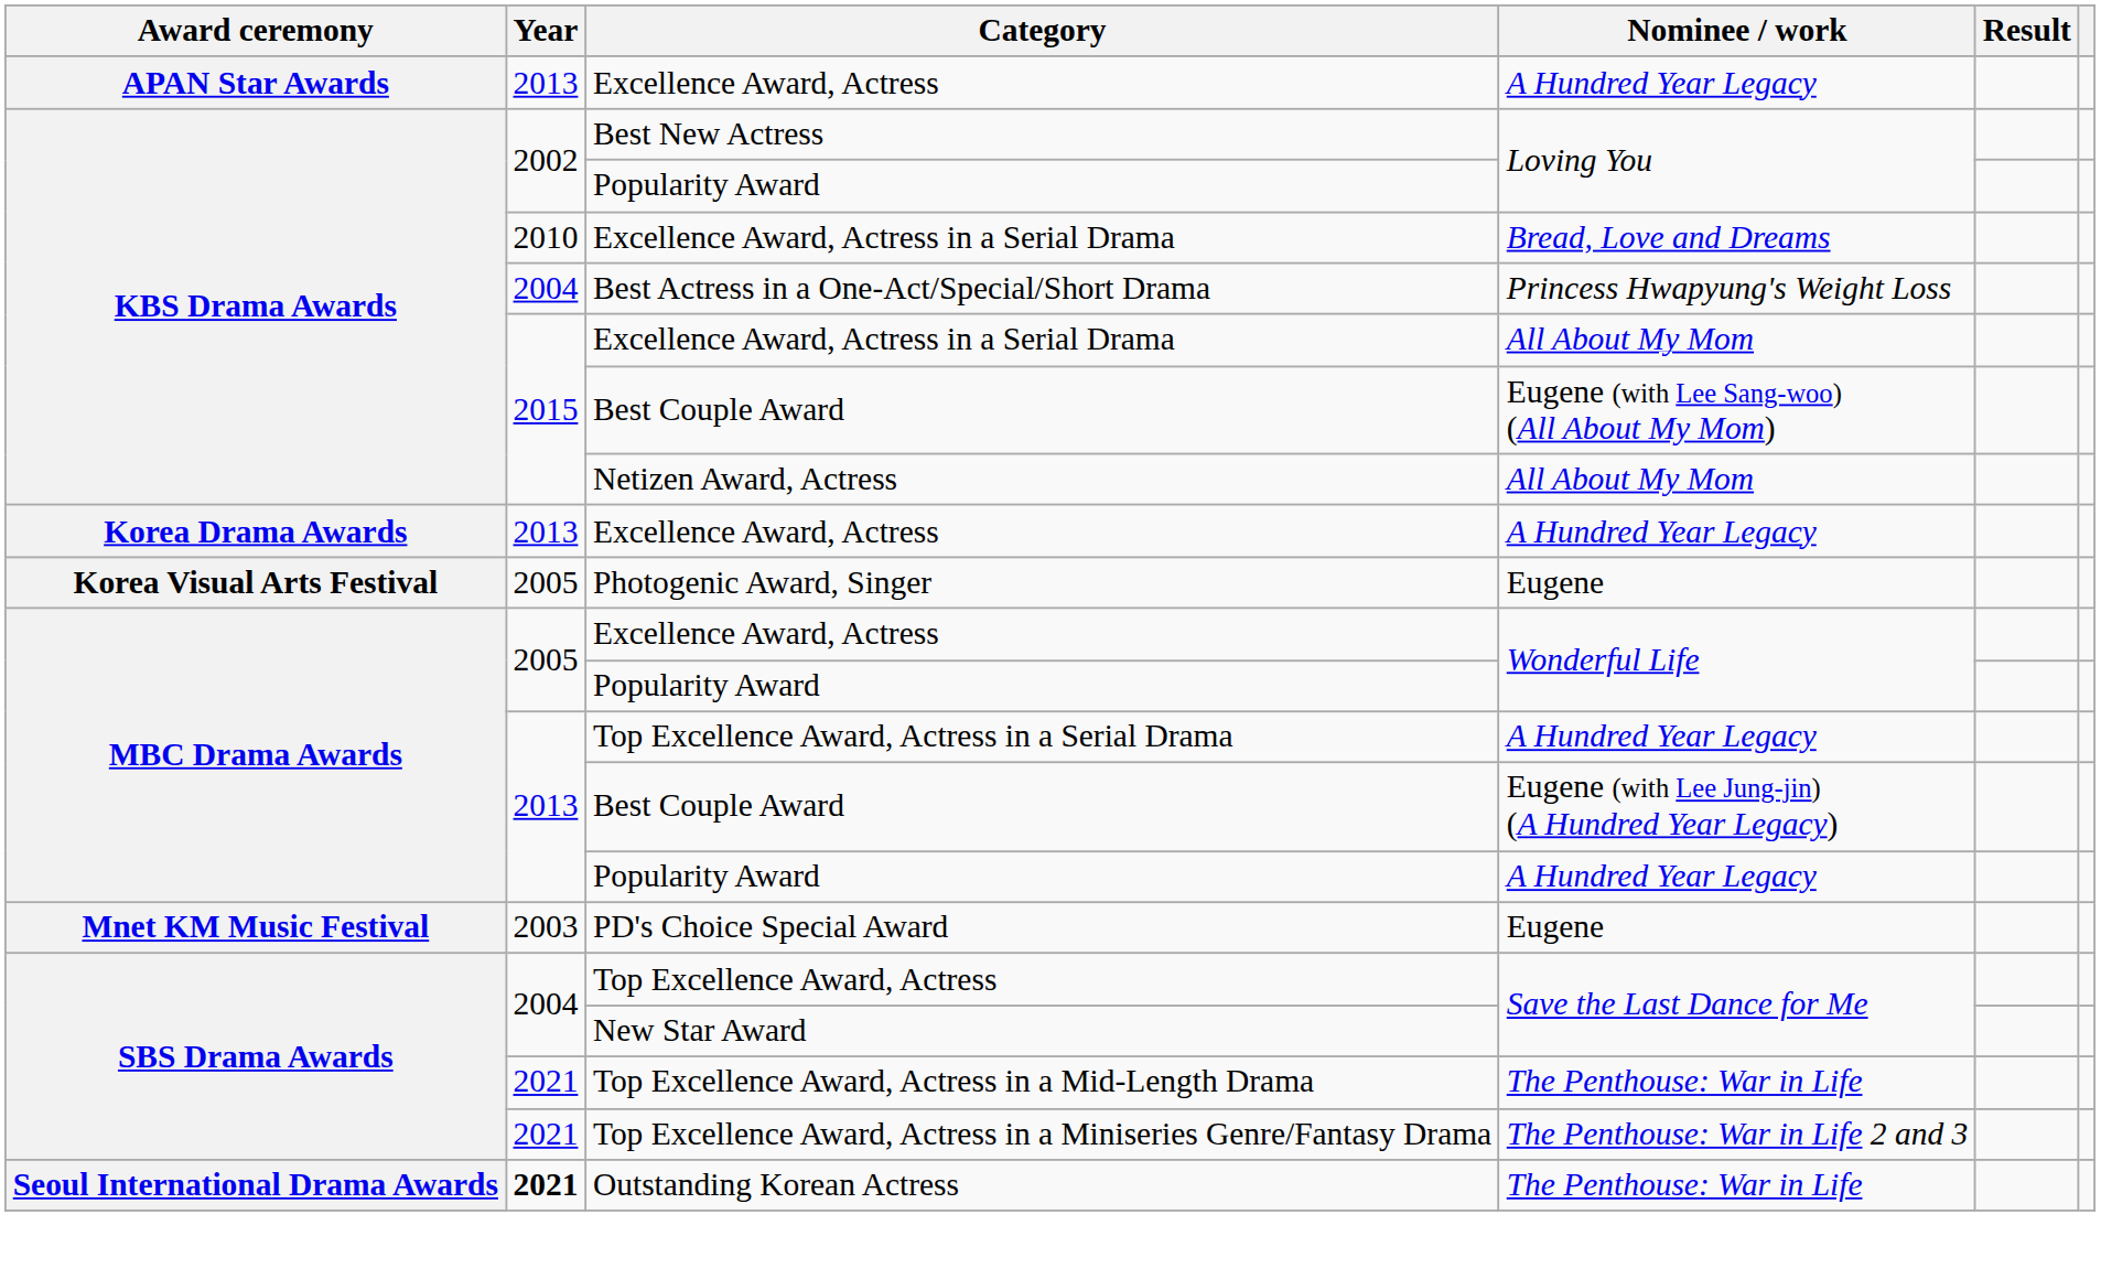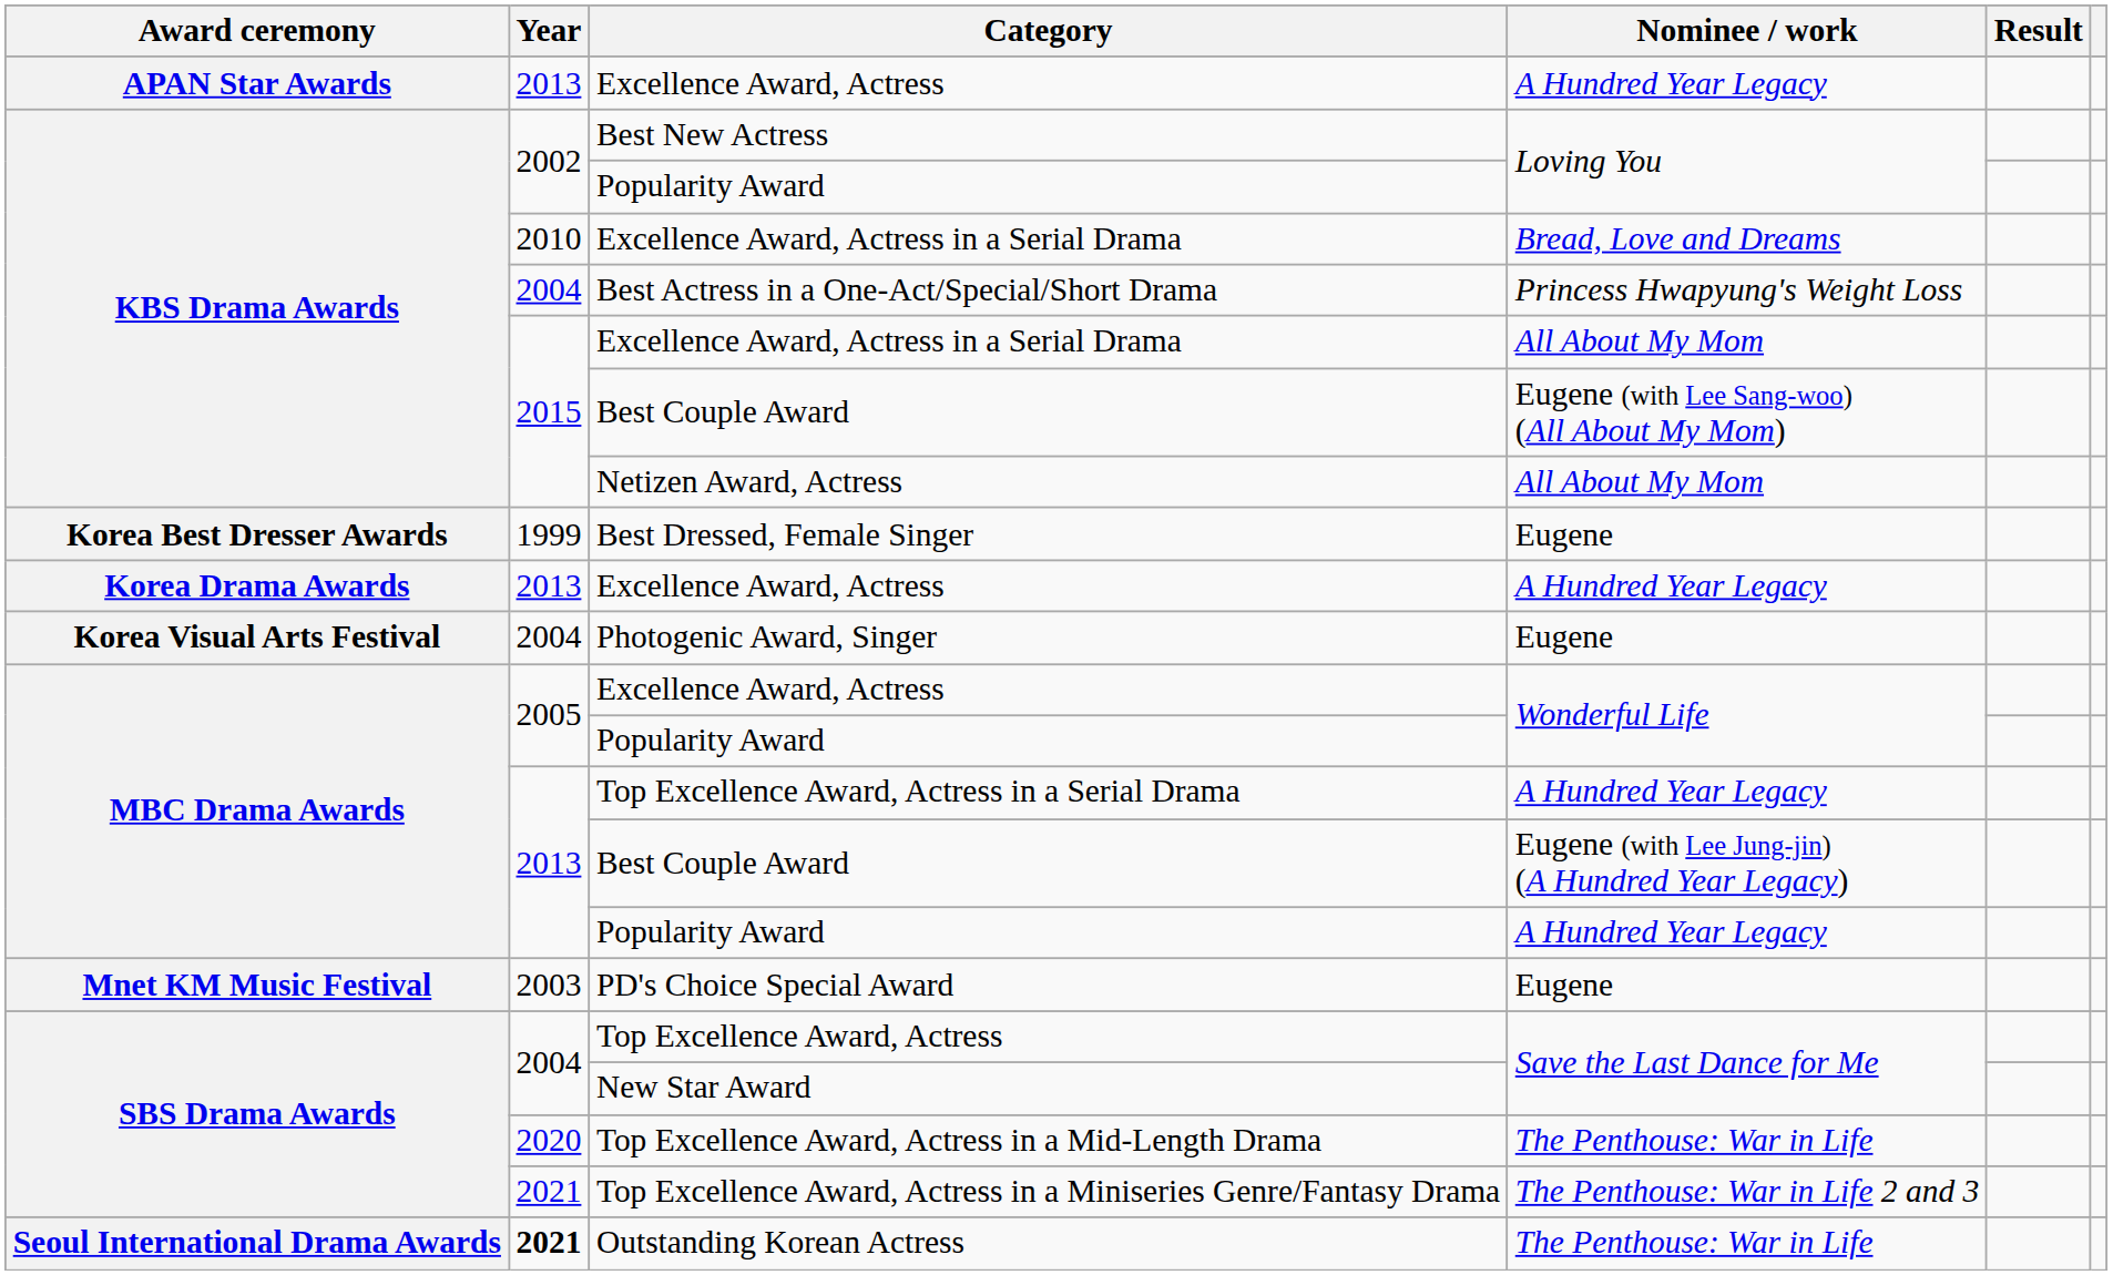 <table class="wikitable sortable plainrowheaders">
 <tr>
 <th scope="col">Award ceremony</th>
 <th scope="col">Year</th>
 <th scope="col">Category</th>
 <th scope="col">Nominee / work</th>
 <th scope="col">Result</th>
 <th scope="col" class="unsortable"></th>
 </tr>
 <tr>
 <th scope="row"><a href='#'>APAN Star Awards</a></th>
 <td style="text-align:center"><a href='#'>2013</a></td>
 <td>Excellence Award, Actress</td>
 <td><em><a href='#'>A Hundred Year Legacy</a></em></td>
 <td></td>
 <td></td>
 </tr>
 <tr>
 <th scope="row" rowspan="7"><a href='#'>KBS Drama Awards</a></th>
 <td style="text-align:center" rowspan="2">2002</td>
 <td>Best New Actress</td>
 <td rowspan="2"><em>Loving You</em></td>
 <td></td>
 <td></td>
 </tr>
 <tr>
 <td>Popularity Award</td>
 <td></td>
 <td></td>
 </tr>
 <tr>
 <td style="text-align:center">2010</td>
 <td>Excellence Award, Actress in a Serial Drama</td>
 <td><em><a href='#'>Bread, Love and Dreams</a></em></td>
 <td></td>
 <td style="text-align:center"></td>
 </tr>
 <tr>
 <td style="text-align:center"><a href='#'>2004</a></td>
 <td>Best Actress in a One-Act/Special/Short Drama</td>
 <td><em>Princess Hwapyung's Weight Loss</em></td>
 <td></td>
 <td style="text-align:center"></td>
 </tr>
 <tr>
 <td style="text-align:center" rowspan="3"><a href='#'>2015</a></td>
 <td>Excellence Award, Actress in a Serial Drama</td>
 <td><em><a href='#'>All About My Mom</a></em></td>
 <td></td>
 <td></td>
 </tr>
 <tr>
 <td>Best Couple Award</td>
 <td>Eugene <small>(with <a href='#'>Lee Sang-woo</a>)</small><br>(<em><a href='#'>All About My Mom</a></em>)</td>
 <td></td>
 <td></td>
 </tr>
 <tr>
 <td>Netizen Award, Actress</td>
 <td><em><a href='#'>All About My Mom</a></em></td>
 <td></td>
 <td></td>
 </tr>
 <tr>
+<th scope="row">Korea Best Dresser Awards</th>
+<td style="text-align:center">1999</td>
+<td>Best Dressed, Female Singer</td>
+<td>Eugene</td>
+<td></td>
+<td></td>
+</tr>
+<tr>
 <th scope="row"><a href='#'>Korea Drama Awards</a></th>
 <td style="text-align:center"><a href='#'>2013</a></td>
 <td>Excellence Award, Actress</td>
 <td><em><a href='#'>A Hundred Year Legacy</a></em></td>
 <td></td>
 <td style="text-align:center"></td>
 </tr>
 <tr>
 <th scope="row">Korea Visual Arts Festival</th>
-<td style="text-align:center">2005</td>
+<td style="text-align:center">2004</td>
 <td>Photogenic Award, Singer</td>
 <td>Eugene</td>
 <td></td>
 <td></td>
 </tr>
 <tr>
 <th scope="row" rowspan="5"><a href='#'>MBC Drama Awards</a></th>
 <td style="text-align:center" rowspan="2">2005</td>
 <td>Excellence Award, Actress</td>
 <td rowspan="2"><em><a href='#'>Wonderful Life</a></em></td>
 <td></td>
 <td></td>
 </tr>
 <tr>
 <td>Popularity Award</td>
 <td></td>
 <td></td>
 </tr>
 <tr>
 <td style="text-align:center" rowspan="3"><a href='#'>2013</a></td>
 <td>Top Excellence Award, Actress in a Serial Drama</td>
 <td><em><a href='#'>A Hundred Year Legacy</a></em></td>
 <td></td>
 <td></td>
 </tr>
 <tr>
 <td>Best Couple Award</td>
 <td>Eugene <small>(with <a href='#'>Lee Jung-jin</a>)</small><br>(<em><a href='#'>A Hundred Year Legacy</a></em>)</td>
 <td></td>
 <td></td>
 </tr>
 <tr>
 <td>Popularity Award</td>
 <td><em><a href='#'>A Hundred Year Legacy</a></em></td>
 <td></td>
 <td></td>
 </tr>
 <tr>
 <th scope="row"><a href='#'>Mnet KM Music Festival</a></th>
 <td style="text-align:center">2003</td>
 <td>PD's Choice Special Award</td>
 <td>Eugene</td>
 <td></td>
 <td></td>
 </tr>
 <tr>
 <th scope="row" rowspan="4"><a href='#'>SBS Drama Awards</a></th>
 <td style="text-align:center" rowspan="2">2004</td>
 <td>Top Excellence Award, Actress</td>
 <td rowspan="2"><em><a href='#'>Save the Last Dance for Me</a></em></td>
 <td></td>
 <td></td>
 </tr>
 <tr>
 <td>New Star Award</td>
 <td></td>
 <td></td>
 </tr>
 <tr>
-<td style="text-align:center"><a href='#'>2021</a></td>
+<td style="text-align:center"><a href='#'>2020</a></td>
 <td>Top Excellence Award, Actress in a Mid-Length Drama</td>
 <td rowspan="1"><em><a href='#'>The Penthouse: War in Life</a></em></td>
 <td></td>
 <td style="text-align:center"></td>
 </tr>
 <tr>
 <td style="text-align:center" rowspan="1"><a href='#'>2021</a></td>
 <td>Top Excellence Award, Actress in a Miniseries Genre/Fantasy Drama</td>
 <td><em><a href='#'>The Penthouse: War in Life</a> 2 and 3</em></td>
 <td></td>
 <td style="text-align:center"></td>
 </tr>
 <tr>
 <th scope="row"><a href='#'>Seoul International Drama Awards</a></th>
 <td style="text-align:center"><strong>2021</strong></td>
 <td>Outstanding Korean Actress</td>
 <td><em><a href='#'>The Penthouse: War in Life</a></em></td>
 <td></td>
 <td style="text-align:center"></td>
 </tr>
 </table>
